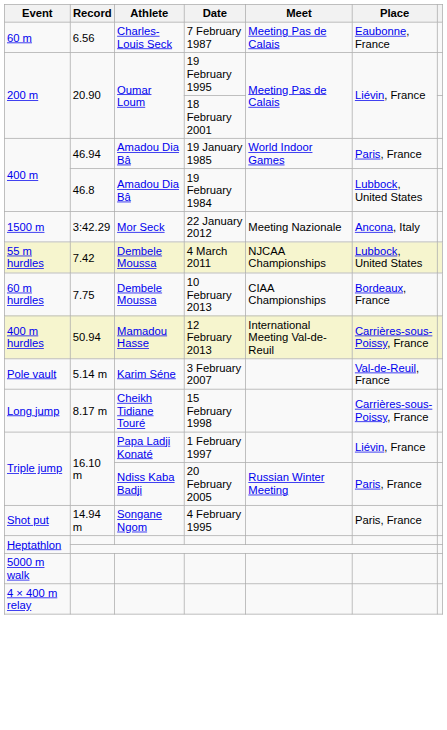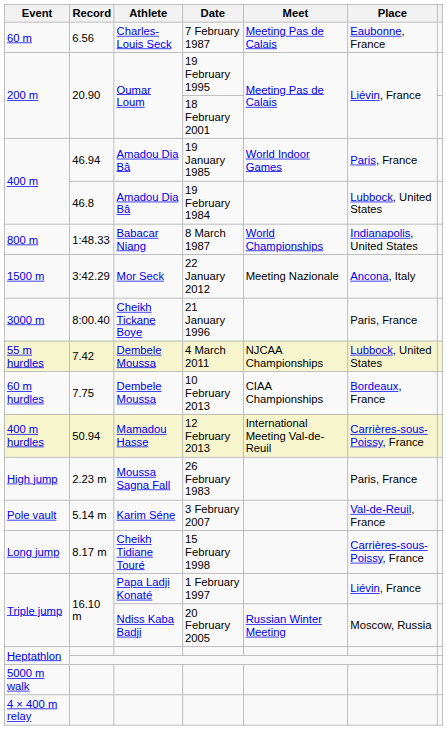 <table class="wikitable" style="font-size:95%; width: 95%;">
 <tr>
 <th>Event</th>
 <th>Record</th>
 <th>Athlete</th>
 <th>Date</th>
 <th>Meet</th>
 <th>Place</th>
 <th></th>
 </tr>
 <tr>
 <td><a href='#'>60 m</a></td>
 <td>6.56</td>
 <td><a href='#'>Charles-Louis Seck</a></td>
 <td>7 February 1987</td>
 <td><a href='#'>Meeting Pas de Calais</a></td>
 <td><a href='#'>Eaubonne</a>, France</td>
 <td></td>
 </tr>
 <tr>
 <td rowspan=2><a href='#'>200 m</a></td>
 <td rowspan=2>20.90</td>
 <td rowspan=2><a href='#'>Oumar Loum</a></td>
 <td>19 February 1995</td>
 <td rowspan=2><a href='#'>Meeting Pas de Calais</a></td>
 <td rowspan=2><a href='#'>Liévin</a>, France</td>
 <td></td>
 </tr>
 <tr>
 <td>18 February 2001</td>
 <td></td>
 </tr>
 <tr>
 <td rowspan=2><a href='#'>400 m</a></td>
 <td>46.94</td>
 <td><a href='#'>Amadou Dia Bâ</a></td>
 <td>19 January 1985</td>
 <td><a href='#'>World Indoor Games</a></td>
 <td><a href='#'>Paris</a>, France</td>
 <td></td>
 </tr>
 <tr>
 <td>46.8</td>
 <td><a href='#'>Amadou Dia Bâ</a></td>
 <td>19 February 1984</td>
 <td></td>
 <td><a href='#'>Lubbock</a>, United States</td>
 <td></td>
 </tr>
 <tr>
+<td><a href='#'>800 m</a></td>
+<td>1:48.33</td>
+<td><a href='#'>Babacar Niang</a></td>
+<td>8 March 1987</td>
+<td><a href='#'>World Championships</a></td>
+<td><a href='#'>Indianapolis</a>, United States</td>
+<td></td>
+</tr>
+<tr>
 <td><a href='#'>1500 m</a></td>
 <td>3:42.29</td>
 <td><a href='#'>Mor Seck</a></td>
 <td>22 January 2012</td>
 <td>Meeting Nazionale</td>
 <td><a href='#'>Ancona</a>, Italy</td>
+<td></td>
+</tr>
+<tr>
+<td><a href='#'>3000 m</a></td>
+<td>8:00.40 </td>
+<td><a href='#'>Cheikh Tickane Boye</a></td>
+<td>21 January 1996</td>
+<td></td>
+<td>Paris, France</td>
 <td></td>
 </tr>
 <tr style="background:#f6F5CE;">
 <td><a href='#'>55 m hurdles</a></td>
 <td>7.42</td>
 <td><a href='#'>Dembele Moussa</a></td>
 <td>4 March 2011</td>
 <td>NJCAA Championships</td>
 <td><a href='#'>Lubbock</a>, United States</td>
 <td></td>
 </tr>
 <tr>
 <td><a href='#'>60 m hurdles</a></td>
 <td>7.75</td>
 <td><a href='#'>Dembele Moussa</a></td>
 <td>10 February 2013</td>
 <td>CIAA Championships</td>
 <td><a href='#'>Bordeaux</a>, France</td>
 <td></td>
 </tr>
 <tr style="background:#f6F5CE;">
 <td><a href='#'>400 m hurdles</a></td>
 <td>50.94</td>
 <td><a href='#'>Mamadou Hasse</a></td>
 <td>12 February 2013</td>
 <td>International Meeting Val-de-Reuil</td>
 <td><a href='#'>Carrières-sous-Poissy</a>, France</td>
+<td></td>
+</tr>
+<tr>
+<td><a href='#'>High jump</a></td>
+<td>2.23 m</td>
+<td><a href='#'>Moussa Sagna Fall</a></td>
+<td>26 February 1983</td>
+<td></td>
+<td>Paris, France</td>
 <td></td>
 </tr>
 <tr>
 <td><a href='#'>Pole vault</a></td>
 <td>5.14 m</td>
 <td><a href='#'>Karim Séne</a></td>
 <td>3 February 2007</td>
 <td></td>
 <td><a href='#'>Val-de-Reuil</a>, France</td>
 <td></td>
 </tr>
 <tr>
 <td><a href='#'>Long jump</a></td>
 <td>8.17 m</td>
 <td><a href='#'>Cheikh Tidiane Touré</a></td>
 <td>15 February 1998</td>
 <td></td>
 <td><a href='#'>Carrières-sous-Poissy</a>, France</td>
 <td></td>
 </tr>
 <tr>
 <td rowspan=2><a href='#'>Triple jump</a></td>
 <td rowspan=2>16.10 m</td>
 <td><a href='#'>Papa Ladji Konaté</a></td>
 <td>1 February 1997</td>
 <td></td>
 <td><a href='#'>Liévin</a>, France</td>
 <td></td>
 </tr>
 <tr>
 <td><a href='#'>Ndiss Kaba Badji</a></td>
 <td>20 February 2005</td>
 <td><a href='#'>Russian Winter Meeting</a></td>
-<td><a href='#'>Paris</a>, France</td>
-<td></td>
-</tr>
-<tr>
-<td><a href='#'>Shot put</a></td>
-<td>14.94 m</td>
-<td><a href='#'>Songane Ngom</a></td>
-<td>4 February 1995</td>
-<td></td>
-<td>Paris, France</td>
+<td>Moscow, Russia</td>
 <td></td>
 </tr>
 <tr>
 <td rowspan=2><a href='#'>Heptathlon</a></td>
 <td></td>
 <td></td>
 <td></td>
 <td></td>
 <td></td>
 <td></td>
 </tr>
 <tr>
 <td colspan=5></td>
 <td></td>
 </tr>
 <tr>
 <td><a href='#'>5000 m walk</a></td>
 <td></td>
 <td></td>
 <td></td>
 <td></td>
 <td></td>
 <td></td>
 </tr>
 <tr>
 <td><a href='#'>4 × 400 m relay</a></td>
 <td></td>
 <td></td>
 <td></td>
 <td></td>
 <td></td>
 <td></td>
 </tr>
 </table>
